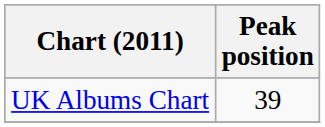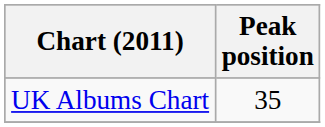 <table class="wikitable sortable">
 <tr>
 <th>Chart (2011)</th>
 <th>Peak<br>position</th>
 </tr>
 <tr>
 <td><a href='#'>UK Albums Chart</a></td>
-<td align="center">39</td>
+<td align="center">35</td>
 </tr>
 <tr>
 </tr>
 </table>
